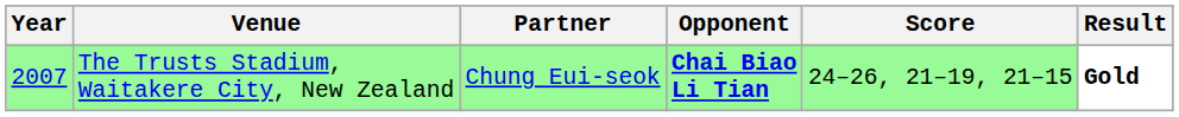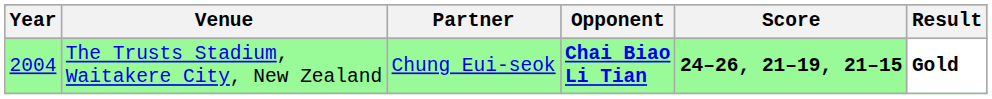 <table class="sortable wikitable" style="font-size: 90%;">
 <tr>
 <th>Year</th>
 <th>Venue</th>
 <th>Partner</th>
 <th>Opponent</th>
 <th>Score</th>
 <th>Result</th>
 </tr>
 <tr style="background:#98FB98">
-<td align="center"><a href='#'>2007</a></td>
+<td align="center"><a href='#'>2004</a></td>
 <td align="left"><a href='#'>The Trusts Stadium</a>,<br><a href='#'>Waitakere City</a>, New Zealand</td>
 <td align="left"> <a href='#'>Chung Eui-seok</a></td>
 <td align="left"><strong> <a href='#'>Chai Biao</a> <br>  <a href='#'>Li Tian</a></strong></td>
-<td align="left">24–26, 21–19, 21–15</td>
+<td align="left"><strong>24–26, 21–19, 21–15</strong></td>
 <td style="text-align:left; background:white"> <strong>Gold</strong></td>
 </tr>
 </table>
